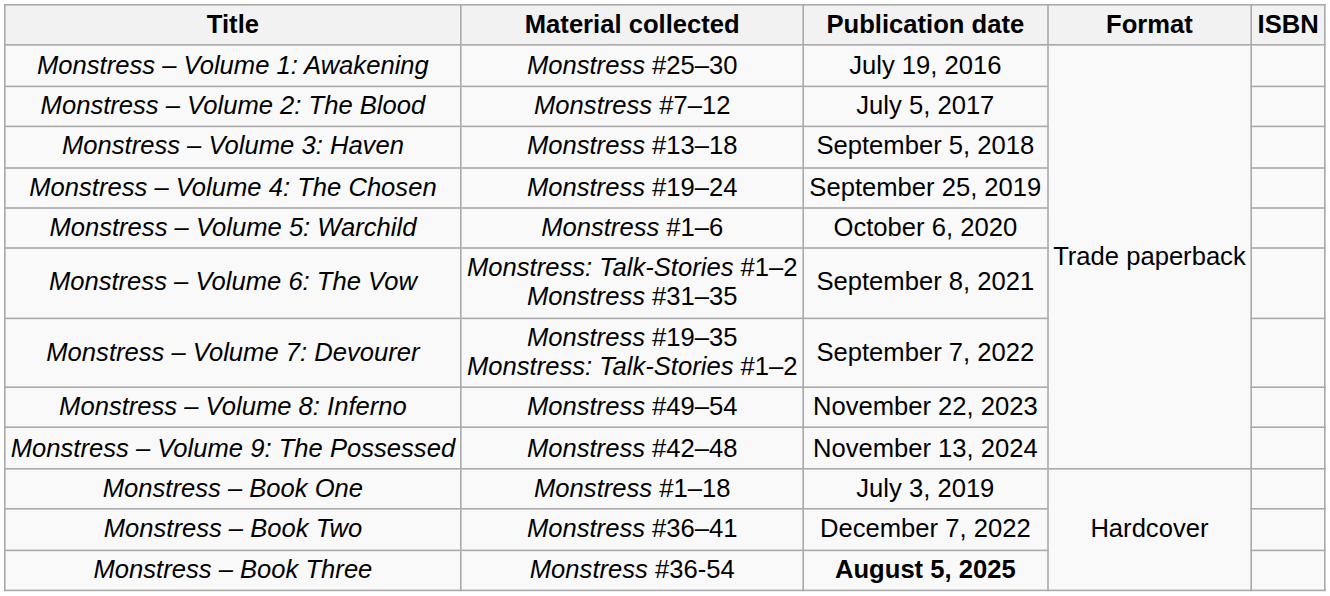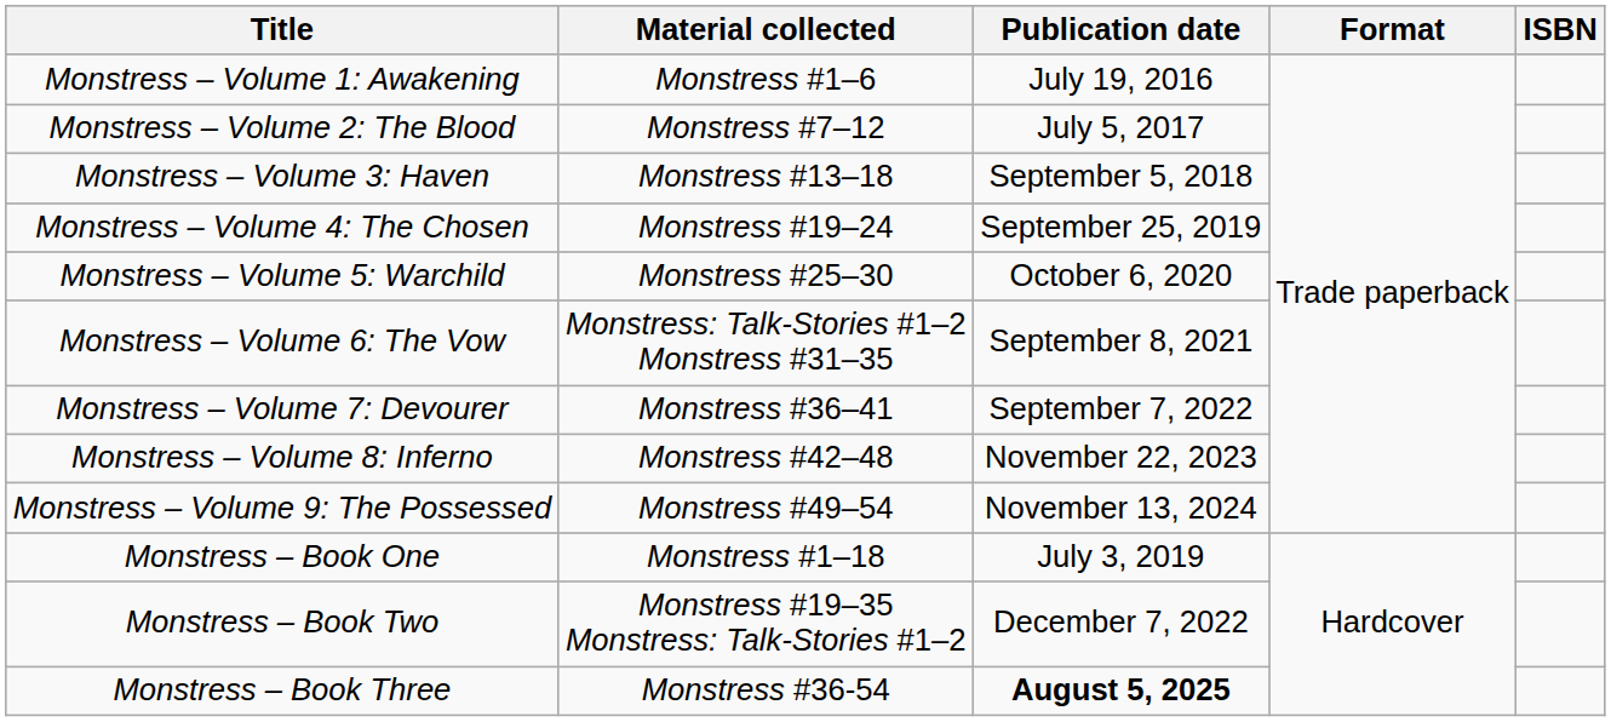 <table class="wikitable" style="text-align: center">
 <tr>
 <th>Title</th>
 <th>Material collected</th>
 <th>Publication date</th>
 <th>Format</th>
 <th>ISBN</th>
 </tr>
 <tr>
 <td><em>Monstress – Volume 1: Awakening</em></td>
-<td><em>Monstress</em> #25–30</td>
+<td><em>Monstress</em> #1–6</td>
 <td>July 19, 2016</td>
 <td rowspan=9>Trade paperback</td>
 <td></td>
 </tr>
 <tr>
 <td><em>Monstress – Volume 2: The Blood</em></td>
 <td><em>Monstress</em> #7–12</td>
 <td>July 5, 2017</td>
 <td></td>
 </tr>
 <tr>
 <td><em>Monstress – Volume 3: Haven</em></td>
 <td><em>Monstress</em> #13–18</td>
 <td>September 5, 2018</td>
 <td></td>
 </tr>
 <tr>
 <td><em>Monstress – Volume 4: The Chosen</em></td>
 <td><em>Monstress</em> #19–24</td>
 <td>September 25, 2019</td>
 <td></td>
 </tr>
 <tr>
 <td><em>Monstress – Volume 5: Warchild</em></td>
-<td><em>Monstress</em> #1–6</td>
+<td><em>Monstress</em> #25–30</td>
 <td>October 6, 2020</td>
 <td></td>
 </tr>
 <tr>
 <td><em>Monstress – Volume 6: The Vow</em></td>
 <td><em>Monstress: Talk-Stories</em> #1–2<br><em>Monstress</em> #31–35</td>
 <td>September 8, 2021</td>
 <td></td>
 </tr>
 <tr>
 <td><em>Monstress – Volume 7: Devourer</em></td>
-<td><em>Monstress</em> #19–35<br><em>Monstress: Talk-Stories</em> #1–2</td>
+<td><em>Monstress</em> #36–41</td>
 <td>September 7, 2022</td>
 <td></td>
 </tr>
 <tr>
 <td><em>Monstress – Volume 8: Inferno</em></td>
-<td><em>Monstress</em> #49–54</td>
+<td><em>Monstress</em> #42–48</td>
 <td>November 22, 2023</td>
 <td></td>
 </tr>
 <tr>
 <td><em>Monstress – Volume 9: The Possessed</em></td>
-<td><em>Monstress</em> #42–48</td>
+<td><em>Monstress</em> #49–54</td>
 <td>November 13, 2024</td>
 <td></td>
 </tr>
 <tr>
 <td><em>Monstress – Book One</em></td>
 <td><em>Monstress</em> #1–18</td>
 <td>July 3, 2019</td>
 <td rowspan=3>Hardcover</td>
 <td></td>
 </tr>
 <tr>
 <td><em>Monstress – Book Two</em></td>
-<td><em>Monstress</em> #36–41</td>
+<td><em>Monstress</em> #19–35<br><em>Monstress: Talk-Stories</em> #1–2</td>
 <td>December 7, 2022</td>
 <td></td>
 </tr>
 <tr>
 <td><em>Monstress – Book Three</em></td>
 <td><em>Monstress</em> #36-54</td>
 <td><strong>August 5, 2025</strong></td>
 <td></td>
 </tr>
 </table>
